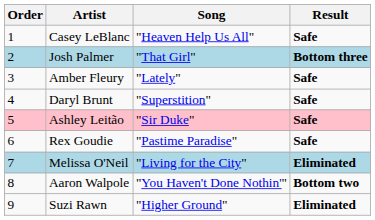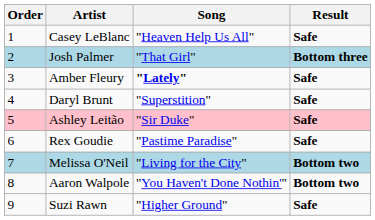 <table class=wikitable>
 <tr>
 <th>Order</th>
 <th>Artist</th>
 <th>Song</th>
 <th>Result</th>
 </tr>
 <tr>
 <td>1</td>
 <td>Casey LeBlanc</td>
 <td>"<a href='#'>Heaven Help Us All</a>"</td>
 <td><strong>Safe</strong></td>
 </tr>
 <tr style="background:lightblue;">
 <td>2</td>
 <td>Josh Palmer</td>
 <td>"<a href='#'>That Girl</a>"</td>
 <td><strong>Bottom three</strong></td>
 </tr>
 <tr>
 <td>3</td>
 <td>Amber Fleury</td>
-<td>"<a href='#'>Lately</a>"</td>
+<td><strong>"<a href='#'>Lately</a>"</strong></td>
 <td><strong>Safe</strong></td>
 </tr>
 <tr>
 <td>4</td>
 <td>Daryl Brunt</td>
 <td>"<a href='#'>Superstition</a>"</td>
 <td><strong>Safe</strong></td>
 </tr>
 <tr style="background:pink;">
 <td>5</td>
 <td>Ashley Leitão</td>
 <td>"<a href='#'>Sir Duke</a>"</td>
 <td><strong>Safe</strong></td>
 </tr>
 <tr>
 <td>6</td>
 <td>Rex Goudie</td>
 <td>"<a href='#'>Pastime Paradise</a>"</td>
 <td><strong>Safe</strong></td>
 </tr>
 <tr style="background:lightblue;">
 <td>7</td>
 <td>Melissa O'Neil</td>
 <td>"<a href='#'>Living for the City</a>"</td>
-<td><strong>Eliminated</strong></td>
+<td><strong>Bottom two</strong></td>
 </tr>
 <tr>
 <td>8</td>
 <td>Aaron Walpole</td>
 <td>"<a href='#'>You Haven't Done Nothin'</a>"</td>
 <td><strong>Bottom two</strong></td>
 </tr>
 <tr>
 <td>9</td>
 <td>Suzi Rawn</td>
 <td>"<a href='#'>Higher Ground</a>"</td>
-<td><strong>Eliminated</strong></td>
+<td><strong>Safe</strong></td>
 </tr>
 </table>
